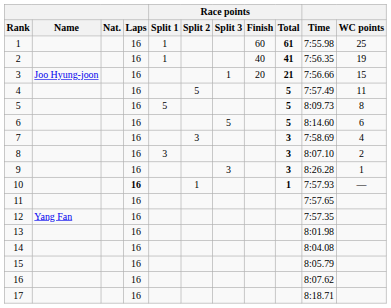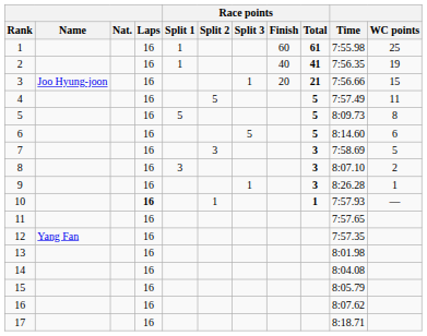 <table class="wikitable sortable" style="text-align:center">
 <tr>
 <th colspan=4></th>
 <th colspan=5>Race points</th>
 <th colspan=2></th>
 </tr>
 <tr>
 <th>Rank</th>
 <th>Name</th>
 <th>Nat.</th>
 <th>Laps</th>
 <th>Split 1</th>
 <th>Split 2</th>
 <th>Split 3</th>
 <th>Finish</th>
 <th>Total</th>
 <th>Time</th>
 <th>WC points</th>
 </tr>
 <tr>
 <td>1</td>
 <td align=left></td>
 <td></td>
 <td>16</td>
 <td>1</td>
 <td></td>
 <td></td>
 <td>60</td>
 <td><strong>61</strong></td>
 <td>7:55.98</td>
 <td>25</td>
 </tr>
 <tr>
 <td>2</td>
 <td align=left></td>
 <td></td>
 <td>16</td>
 <td>1</td>
 <td></td>
 <td></td>
 <td>40</td>
 <td><strong>41</strong></td>
 <td>7:56.35</td>
 <td>19</td>
 </tr>
 <tr>
 <td>3</td>
 <td align=left><a href='#'>Joo Hyung-joon</a></td>
 <td></td>
 <td>16</td>
 <td></td>
 <td></td>
 <td>1</td>
 <td>20</td>
 <td><strong>21</strong></td>
 <td>7:56.66</td>
 <td>15</td>
 </tr>
 <tr>
 <td>4</td>
 <td align=left></td>
 <td></td>
 <td>16</td>
 <td></td>
 <td>5</td>
 <td></td>
 <td></td>
 <td><strong>5</strong></td>
 <td>7:57.49</td>
 <td>11</td>
 </tr>
 <tr>
 <td>5</td>
 <td align=left></td>
 <td></td>
 <td>16</td>
 <td>5</td>
 <td></td>
 <td></td>
 <td></td>
 <td><strong>5</strong></td>
 <td>8:09.73</td>
 <td>8</td>
 </tr>
 <tr>
 <td>6</td>
 <td align=left></td>
 <td></td>
 <td>16</td>
 <td></td>
 <td></td>
 <td>5</td>
 <td></td>
 <td><strong>5</strong></td>
 <td>8:14.60</td>
 <td>6</td>
 </tr>
 <tr>
 <td>7</td>
 <td align=left></td>
 <td></td>
 <td>16</td>
 <td></td>
 <td>3</td>
 <td></td>
 <td></td>
 <td><strong>3</strong></td>
 <td>7:58.69</td>
-<td>4</td>
+<td>5</td>
 </tr>
 <tr>
 <td>8</td>
 <td align=left></td>
 <td></td>
 <td>16</td>
 <td>3</td>
 <td></td>
 <td></td>
 <td></td>
 <td><strong>3</strong></td>
 <td>8:07.10</td>
 <td>2</td>
 </tr>
 <tr>
 <td>9</td>
 <td align=left></td>
 <td></td>
 <td>16</td>
 <td></td>
 <td></td>
-<td>3</td>
+<td>1</td>
 <td></td>
 <td><strong>3</strong></td>
 <td>8:26.28</td>
 <td>1</td>
 </tr>
 <tr>
 <td>10</td>
 <td align=left></td>
 <td></td>
 <td><strong>16</strong></td>
 <td></td>
 <td>1</td>
 <td></td>
 <td></td>
 <td><strong>1</strong></td>
 <td>7:57.93</td>
 <td>—</td>
 </tr>
 <tr>
 <td>11</td>
 <td align=left></td>
 <td></td>
 <td>16</td>
 <td></td>
 <td></td>
 <td></td>
 <td></td>
 <td></td>
 <td>7:57.65</td>
 <td></td>
 </tr>
 <tr>
 <td>12</td>
 <td align=left><a href='#'>Yang Fan</a></td>
 <td></td>
 <td>16</td>
 <td></td>
 <td></td>
 <td></td>
 <td></td>
 <td></td>
 <td>7:57.35</td>
 <td></td>
 </tr>
 <tr>
 <td>13</td>
 <td align=left></td>
 <td></td>
 <td>16</td>
 <td></td>
 <td></td>
 <td></td>
 <td></td>
 <td></td>
 <td>8:01.98</td>
 <td></td>
 </tr>
 <tr>
 <td>14</td>
 <td align=left></td>
 <td></td>
 <td>16</td>
 <td></td>
 <td></td>
 <td></td>
 <td></td>
 <td></td>
 <td>8:04.08</td>
 <td></td>
 </tr>
 <tr>
 <td>15</td>
 <td align=left></td>
 <td></td>
 <td>16</td>
 <td></td>
 <td></td>
 <td></td>
 <td></td>
 <td></td>
 <td>8:05.79</td>
 <td></td>
 </tr>
 <tr>
 <td>16</td>
 <td align=left></td>
 <td></td>
 <td>16</td>
 <td></td>
 <td></td>
 <td></td>
 <td></td>
 <td></td>
 <td>8:07.62</td>
 <td></td>
 </tr>
 <tr>
 <td>17</td>
 <td align=left></td>
 <td></td>
 <td>16</td>
 <td></td>
 <td></td>
 <td></td>
 <td></td>
 <td></td>
 <td>8:18.71</td>
 <td></td>
 </tr>
 </table>
